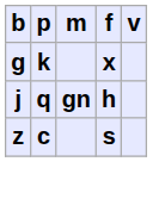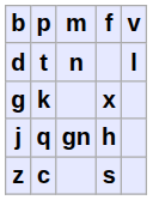 <table class="wikitable" style="background-color: #e6e9ff; text-align: center">
 <tr>
 <td><strong>b</strong><br></td>
 <td><strong>p</strong><br></td>
 <td><strong>m</strong><br></td>
 <td><strong>f</strong><br></td>
 <td><strong>v</strong><br></td>
+</tr>
+<tr>
+<td><strong>d</strong><br></td>
+<td><strong>t</strong><br></td>
+<td><strong>n</strong><br></td>
+<td></td>
+<td><strong>l</strong><br></td>
 </tr>
 <tr>
 <td><strong>g</strong><br></td>
 <td><strong>k</strong><br></td>
 <td></td>
 <td><strong>x</strong><br></td>
 <td></td>
 </tr>
 <tr>
 <td><strong>j</strong><br></td>
 <td><strong>q</strong><br></td>
 <td><strong>gn</strong><br></td>
 <td><strong>h</strong><br></td>
 <td></td>
 </tr>
 <tr>
 <td><strong>z</strong><br></td>
 <td><strong>c</strong><br></td>
 <td></td>
 <td><strong>s</strong><br></td>
 <td></td>
 </tr>
 </table>
